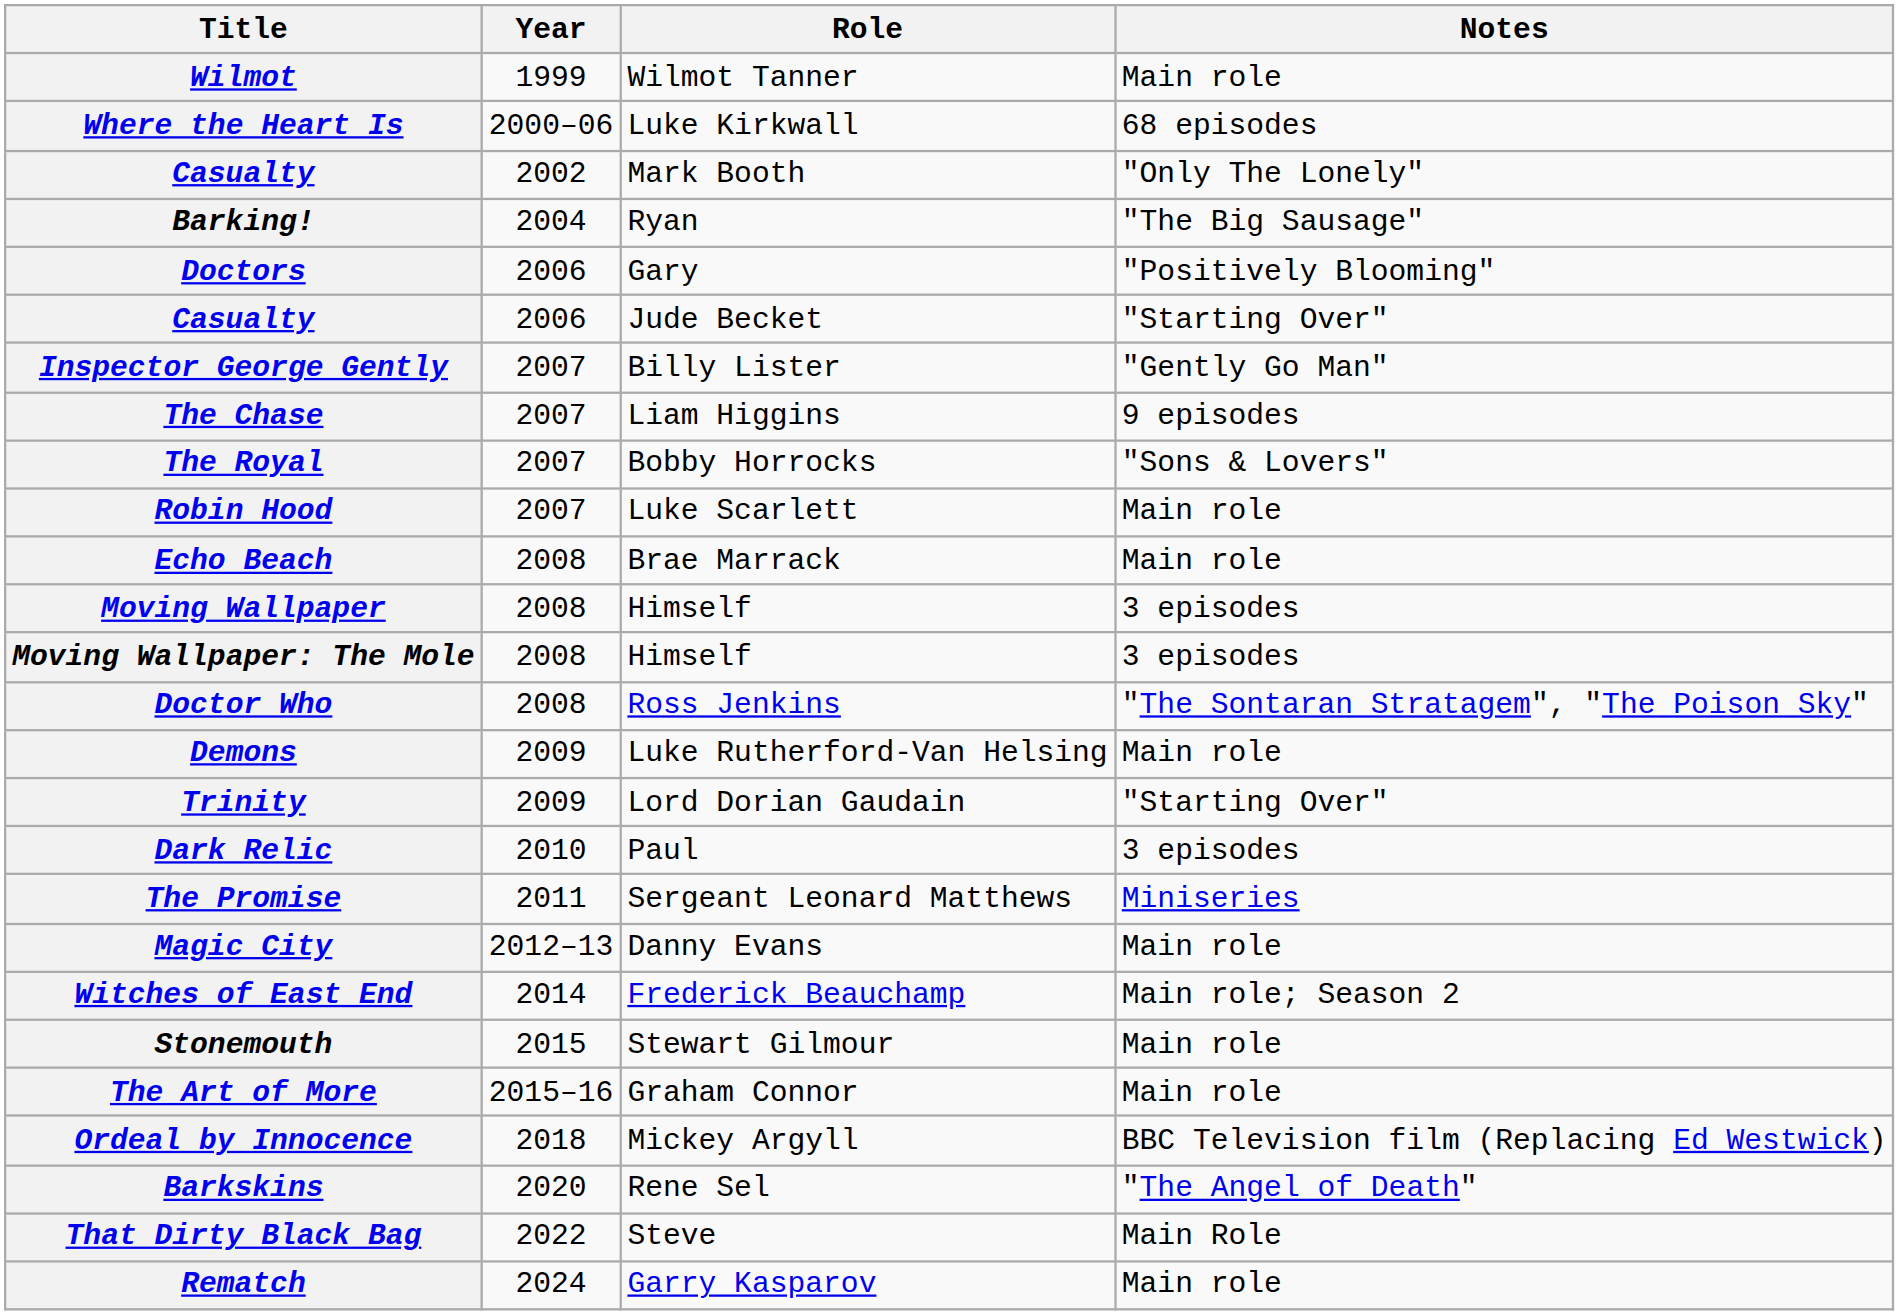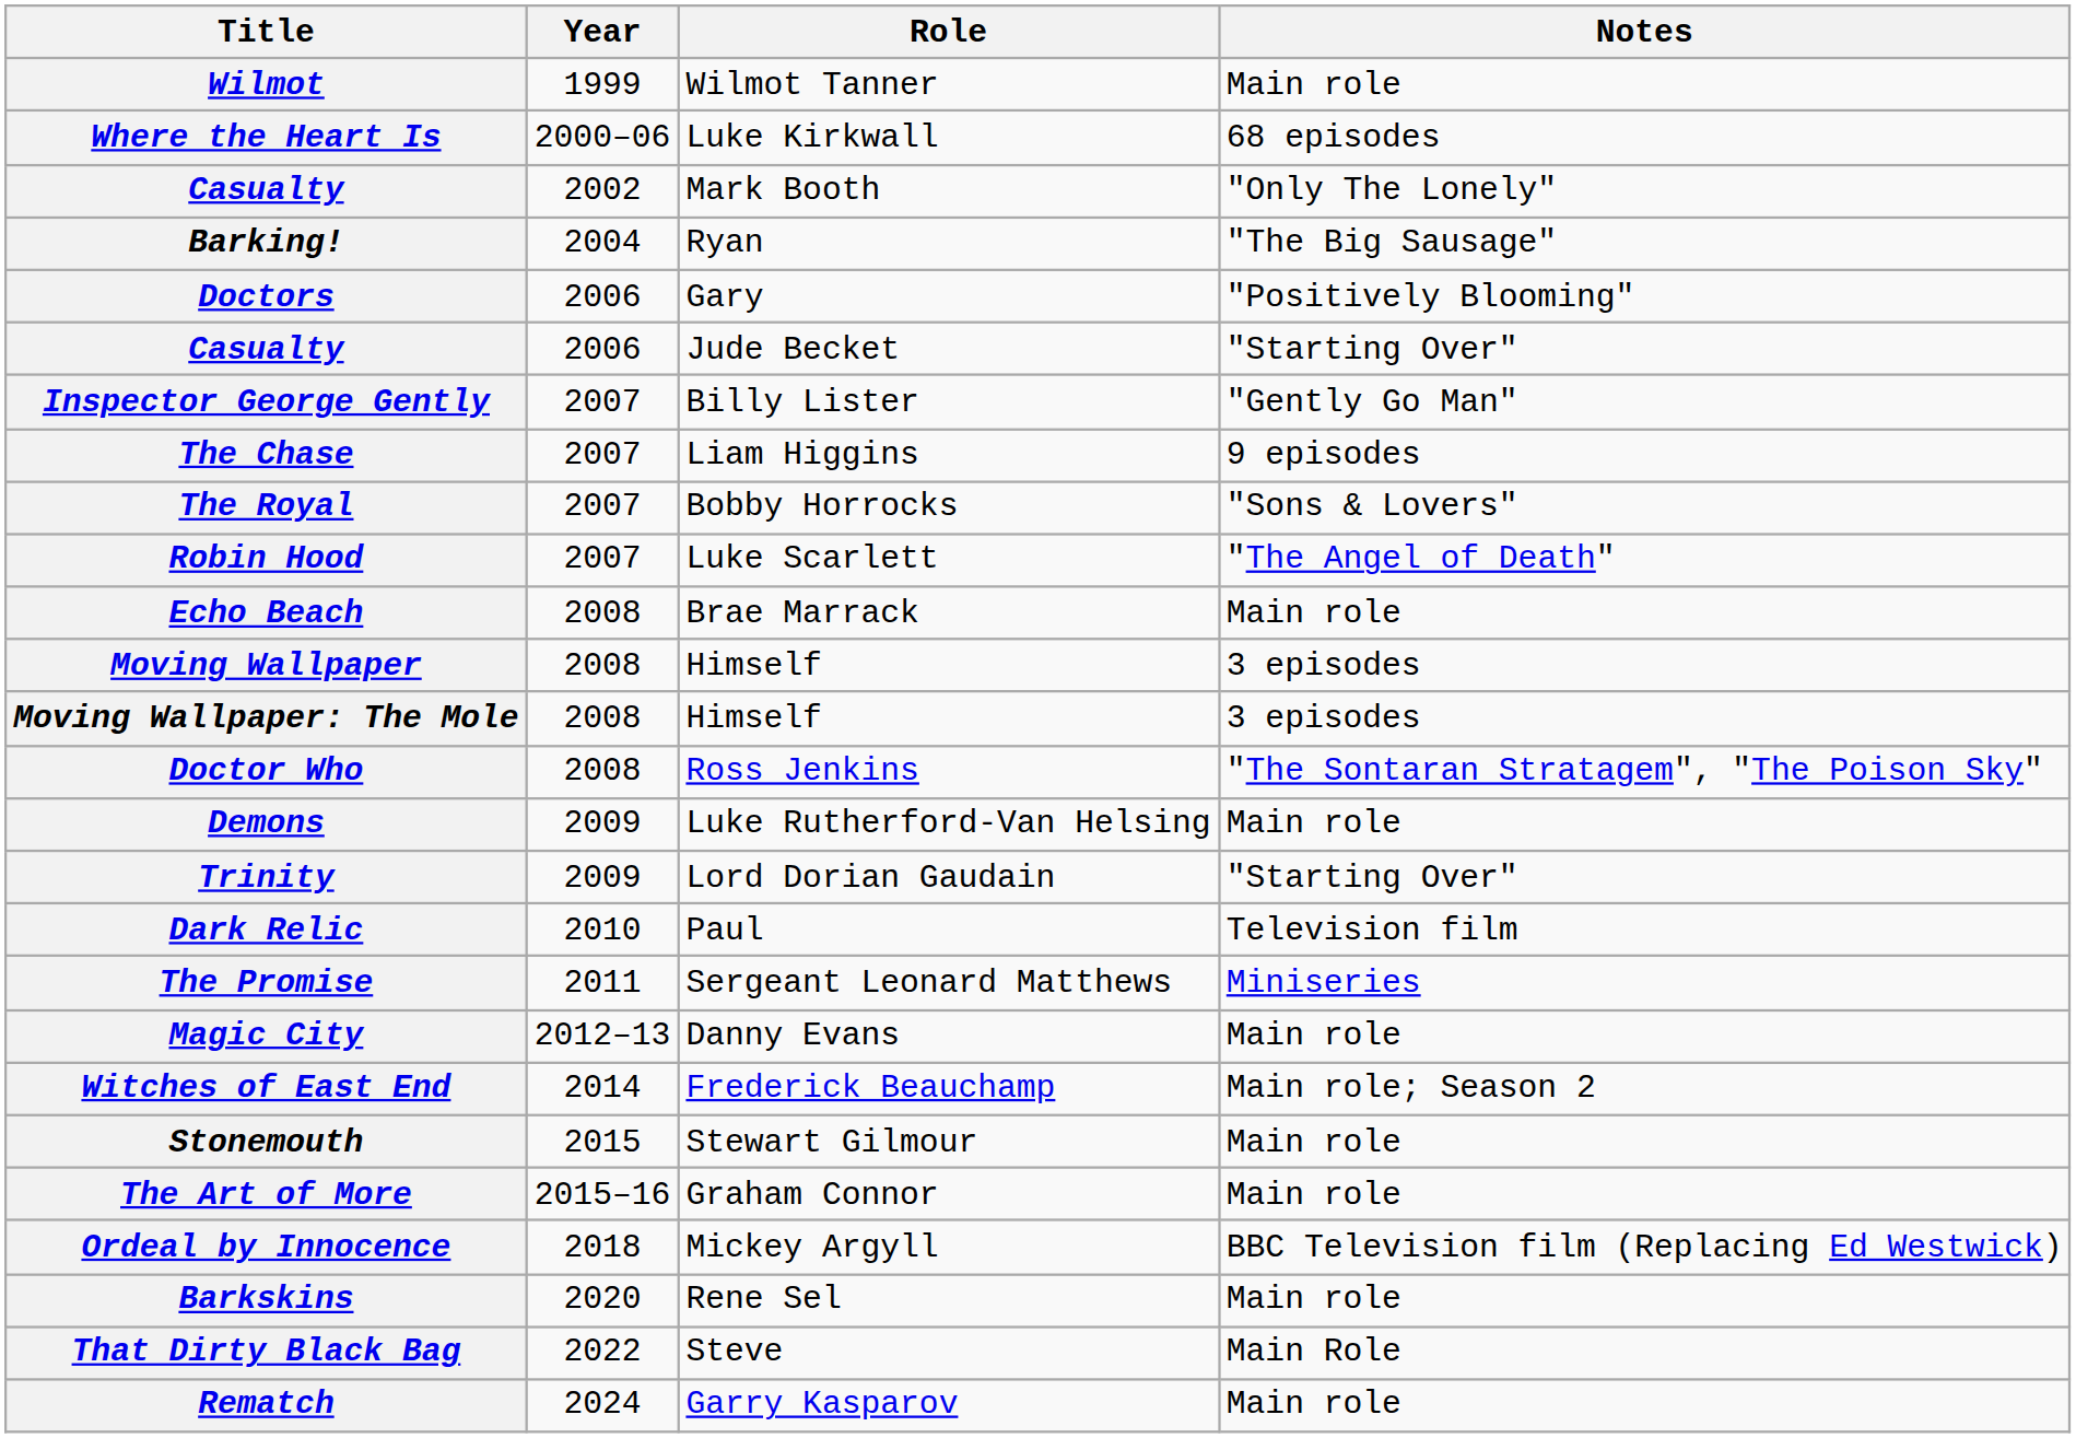 <table class="wikitable sortable plainrowheaders">
 <tr>
 <th scope="col">Title</th>
 <th scope="col">Year</th>
 <th scope="col">Role</th>
 <th scope="col" class="unsortable">Notes</th>
 </tr>
 <tr>
 <th scope="row"><em><a href='#'>Wilmot</a></em></th>
 <td align="center">1999</td>
 <td>Wilmot Tanner</td>
 <td>Main role</td>
 </tr>
 <tr>
 <th scope="row"><em><a href='#'>Where the Heart Is</a></em></th>
 <td align="center">2000–06</td>
 <td>Luke Kirkwall</td>
 <td>68 episodes</td>
 </tr>
 <tr>
 <th scope="row"><em><a href='#'>Casualty</a></em></th>
 <td align="center">2002</td>
 <td>Mark Booth</td>
 <td>"Only The Lonely"</td>
 </tr>
 <tr>
 <th scope="row"><em>Barking!</em></th>
 <td align="center">2004</td>
 <td>Ryan</td>
 <td>"The Big Sausage"</td>
 </tr>
 <tr>
 <th scope="row"><em><a href='#'>Doctors</a></em></th>
 <td align="center">2006</td>
 <td>Gary</td>
 <td>"Positively Blooming"</td>
 </tr>
 <tr>
 <th scope="row"><em><a href='#'>Casualty</a></em></th>
 <td align="center">2006</td>
 <td>Jude Becket</td>
 <td>"Starting Over"</td>
 </tr>
 <tr>
 <th scope="row"><em><a href='#'>Inspector George Gently</a></em></th>
 <td align="center">2007</td>
 <td>Billy Lister</td>
 <td>"Gently Go Man"</td>
 </tr>
 <tr>
 <th scope="row"><em><a href='#'>The Chase</a></em></th>
 <td align="center">2007</td>
 <td>Liam Higgins</td>
 <td>9 episodes</td>
 </tr>
 <tr>
 <th scope="row"><em><a href='#'>The Royal</a></em></th>
 <td align="center">2007</td>
 <td>Bobby Horrocks</td>
 <td>"Sons & Lovers"</td>
 </tr>
 <tr>
 <th scope="row"><em><a href='#'>Robin Hood</a></em></th>
 <td align="center">2007</td>
 <td>Luke Scarlett</td>
-<td>Main role</td>
+<td>"<a href='#'>The Angel of Death</a>"</td>
 </tr>
 <tr>
 <th scope="row"><em><a href='#'>Echo Beach</a></em></th>
 <td align="center">2008</td>
 <td>Brae Marrack</td>
 <td>Main role</td>
 </tr>
 <tr>
 <th scope="row"><em><a href='#'>Moving Wallpaper</a></em></th>
 <td align="center">2008</td>
 <td>Himself</td>
 <td>3 episodes</td>
 </tr>
 <tr>
 <th scope="row"><em>Moving Wallpaper: The Mole</em></th>
 <td align="center">2008</td>
 <td>Himself</td>
 <td>3 episodes</td>
 </tr>
 <tr>
 <th scope="row"><em><a href='#'>Doctor Who</a></em></th>
 <td align="center">2008</td>
 <td><a href='#'>Ross Jenkins</a></td>
 <td>"<a href='#'>The Sontaran Stratagem</a>", "<a href='#'>The Poison Sky</a>"</td>
 </tr>
 <tr>
 <th scope="row"><em><a href='#'>Demons</a></em></th>
 <td align="center">2009</td>
 <td>Luke Rutherford-Van Helsing</td>
 <td>Main role</td>
 </tr>
 <tr>
 <th scope="row"><em><a href='#'>Trinity</a></em></th>
 <td align="center">2009</td>
 <td>Lord Dorian Gaudain</td>
 <td>"Starting Over"</td>
 </tr>
 <tr>
 <th scope="row"><em><a href='#'>Dark Relic</a></em></th>
 <td align="center">2010</td>
 <td>Paul</td>
-<td>3 episodes</td>
+<td>Television film</td>
 </tr>
 <tr>
 <th scope="row"><em><a href='#'>The Promise</a></em></th>
 <td align="center">2011</td>
 <td>Sergeant Leonard Matthews</td>
 <td><a href='#'>Miniseries</a></td>
 </tr>
 <tr>
 <th scope="row"><em><a href='#'>Magic City</a></em></th>
 <td align="center">2012–13</td>
 <td>Danny Evans</td>
 <td>Main role</td>
 </tr>
 <tr>
 <th scope="row"><em><a href='#'>Witches of East End</a></em></th>
 <td align="center">2014</td>
 <td><a href='#'>Frederick Beauchamp</a></td>
 <td>Main role; Season 2</td>
 </tr>
 <tr>
 <th scope="row"><em>Stonemouth</em></th>
 <td align="center">2015</td>
 <td>Stewart Gilmour</td>
 <td>Main role</td>
 </tr>
 <tr>
 <th scope="row"><em><a href='#'>The Art of More</a></em></th>
 <td align="center">2015–16</td>
 <td>Graham Connor</td>
 <td>Main role</td>
 </tr>
 <tr>
 <th scope="row"><em><a href='#'>Ordeal by Innocence</a></em></th>
 <td align="center">2018</td>
 <td>Mickey Argyll</td>
 <td>BBC Television film (Replacing <a href='#'>Ed Westwick</a>)</td>
 </tr>
 <tr>
 <th scope="row"><em><a href='#'>Barkskins</a></em></th>
 <td align="center">2020</td>
 <td>Rene Sel</td>
-<td>"<a href='#'>The Angel of Death</a>"</td>
+<td>Main role</td>
 </tr>
 <tr>
 <th scope="row"><em><a href='#'>That Dirty Black Bag</a></em></th>
 <td align="center">2022</td>
 <td>Steve</td>
 <td>Main Role</td>
 </tr>
 <tr>
 <th scope="row"><em><a href='#'>Rematch</a></em></th>
 <td align="center">2024</td>
 <td><a href='#'>Garry Kasparov</a></td>
 <td>Main role</td>
 </tr>
 </table>
